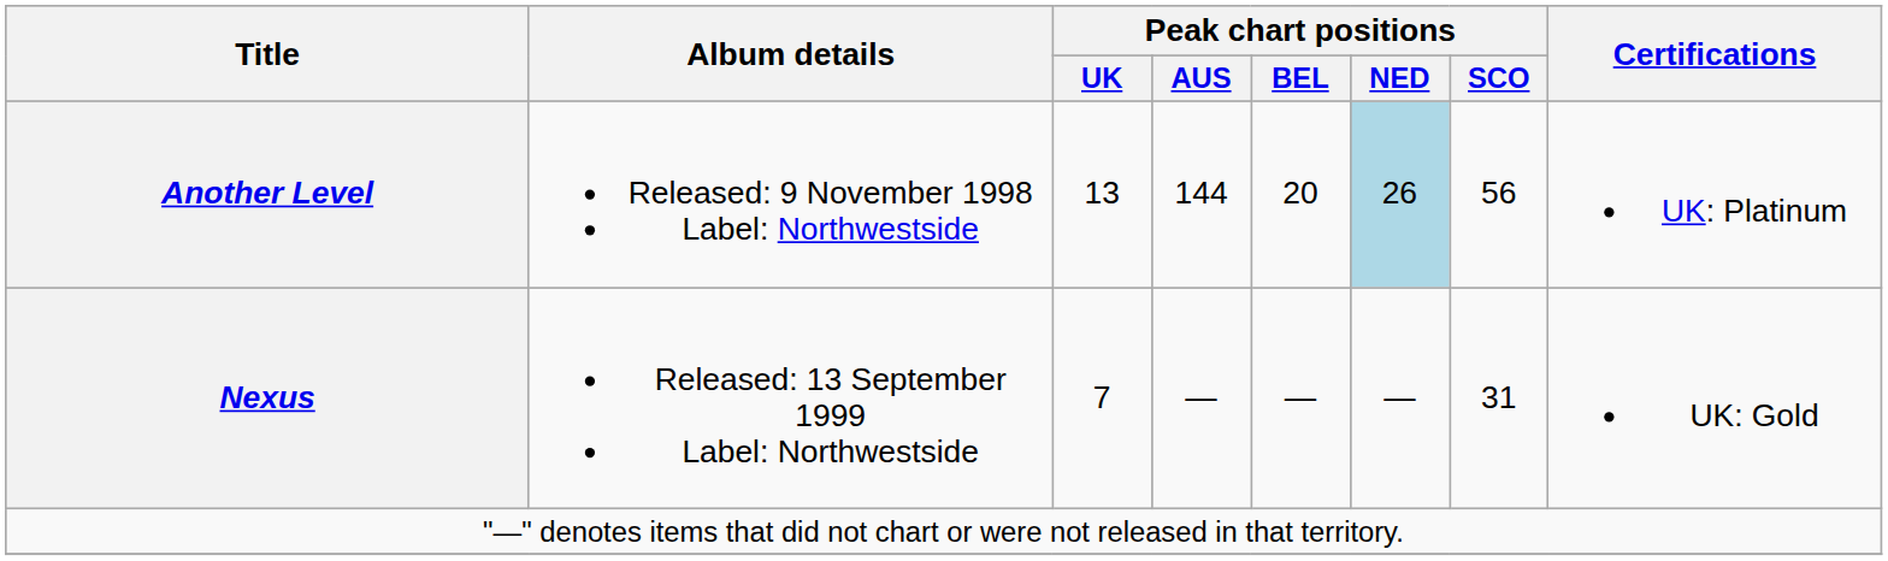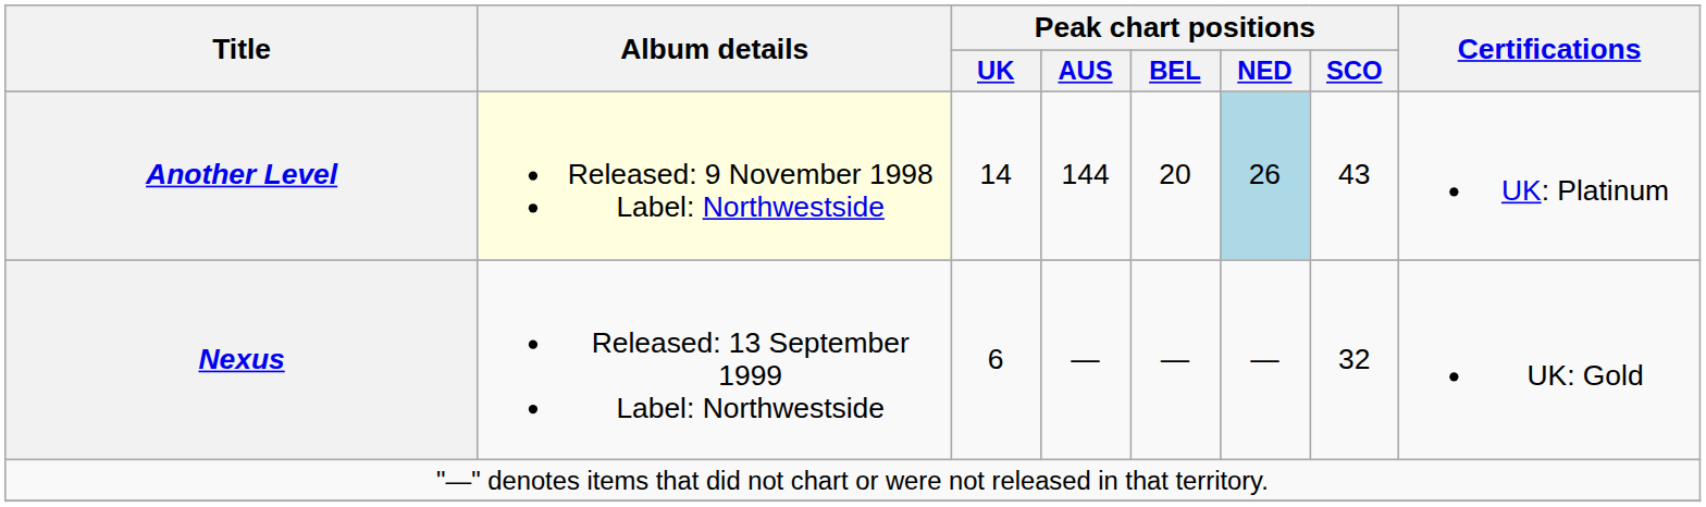 <table class="wikitable plainrowheaders" style="text-align:center;">
 <tr>
 <th scope="col" rowspan="2" style="width:16em;">Title</th>
 <th scope="col" rowspan="2" style="width:16em;">Album details</th>
 <th scope="col" colspan="5">Peak chart positions</th>
 <th rowspan="2" style="width:10em;"><a href='#'>Certifications</a></th>
 </tr>
 <tr>
 <th style="width:3em;font-size:90%;"><a href='#'>UK</a><br></th>
 <th style="width:3em;font-size:90%;"><a href='#'>AUS</a><br></th>
 <th style="width:3em;font-size:90%;"><a href='#'>BEL</a><br></th>
 <th style="width:3em;font-size:90%;"><a href='#'>NED</a><br></th>
 <th style="width:3em;font-size:90%;"><a href='#'>SCO</a><br></th>
 </tr>
 <tr>
 <th scope="row"><em><a href='#'>Another Level</a></em></th>
-<td><br><ul><li>Released: 9 November 1998</li><li>Label: <a href='#'>Northwestside</a></li></ul></td>
-<td>13</td>
+<td style="background: lightyellow;"><br><ul><li>Released: 9 November 1998</li><li>Label: <a href='#'>Northwestside</a></li></ul></td>
+<td>14</td>
 <td>144</td>
 <td>20</td>
 <td style="background: lightblue;">26</td>
-<td>56</td>
+<td>43</td>
 <td><br><ul><li><a href='#'>UK</a>: Platinum</li></ul></td>
 </tr>
 <tr>
 <th scope="row"><em><a href='#'>Nexus</a></em></th>
 <td><br><ul><li>Released: 13 September 1999</li><li>Label: Northwestside</li></ul></td>
-<td>7</td>
+<td>6</td>
 <td>—</td>
 <td>—</td>
 <td>—</td>
-<td>31</td>
+<td>32</td>
 <td><br><ul><li>UK: Gold</li></ul></td>
 </tr>
 <tr>
 <td align="center" colspan="15" style="font-size:90%">"—" denotes items that did not chart or were not released in that territory.</td>
 </tr>
 <tr>
 </tr>
 </table>
